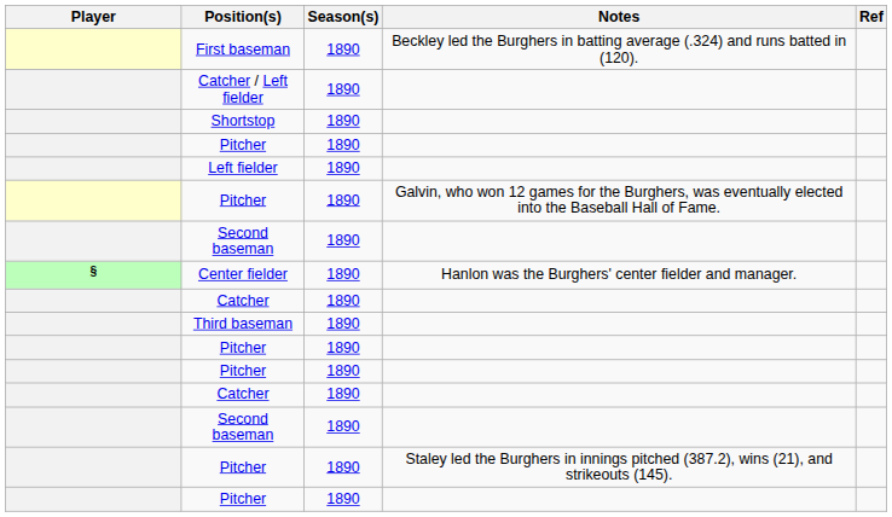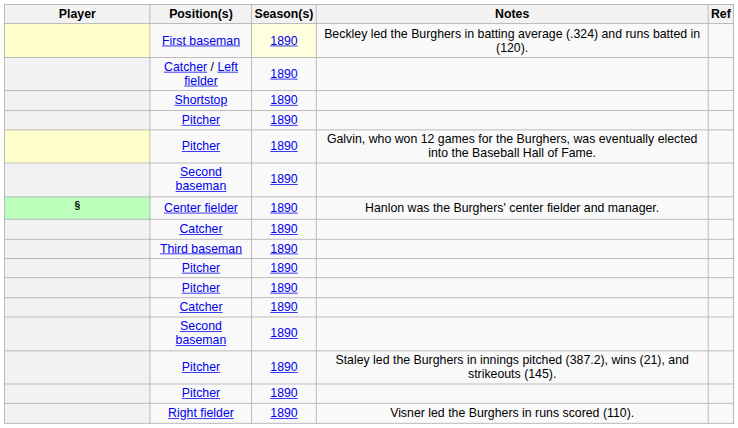 <table class="wikitable sortable plainrowheaders" width="75%" style="text-align:center">
 <tr>
 <th scope="col" width="20%">Player</th>
 <th scope="col">Position(s)</th>
 <th scope="col">Season(s)</th>
 <th scope="col" class="unsortable">Notes</th>
 <th scope="col" class="unsortable" width="3%">Ref</th>
 </tr>
 <tr>
 <th scope="row" style="background-color:#ffffcc"><sup></sup></th>
 <td><a href='#'>First baseman</a></td>
-<td><a href='#'>1890</a></td>
+<td style="background: lightyellow;"><a href='#'>1890</a></td>
 <td>Beckley led the Burghers in batting average (.324) and runs batted in (120).</td>
 <td align=center></td>
 </tr>
 <tr>
 <th scope="row"></th>
 <td><a href='#'>Catcher</a> / <a href='#'>Left fielder</a></td>
 <td><a href='#'>1890</a></td>
 <td></td>
 <td align=center></td>
 </tr>
 <tr>
 <th scope="row"></th>
 <td><a href='#'>Shortstop</a></td>
 <td><a href='#'>1890</a></td>
 <td></td>
 <td align=center></td>
 </tr>
 <tr>
 <th scope="row"></th>
 <td><a href='#'>Pitcher</a></td>
-<td><a href='#'>1890</a></td>
-<td></td>
-<td align=center></td>
-</tr>
-<tr>
-<th scope="row"></th>
-<td><a href='#'>Left fielder</a></td>
 <td><a href='#'>1890</a></td>
 <td></td>
 <td align=center></td>
 </tr>
 <tr>
 <th scope="row" style="background-color:#ffffcc"><sup></sup></th>
 <td><a href='#'>Pitcher</a></td>
 <td><a href='#'>1890</a></td>
 <td>Galvin, who won 12 games for the Burghers, was eventually elected into the Baseball Hall of Fame.</td>
 <td align=center></td>
 </tr>
 <tr>
 <th scope="row"></th>
 <td><a href='#'>Second baseman</a></td>
 <td><a href='#'>1890</a></td>
 <td></td>
 <td align=center></td>
 </tr>
 <tr>
 <th scope="row" style="background-color:#bbffbb"><sup>§</sup></th>
 <td><a href='#'>Center fielder</a></td>
 <td><a href='#'>1890</a></td>
 <td>Hanlon was the Burghers' center fielder and manager.</td>
 <td align=center></td>
 </tr>
 <tr>
 <th scope="row"></th>
 <td><a href='#'>Catcher</a></td>
 <td><a href='#'>1890</a></td>
 <td></td>
 <td align=center></td>
 </tr>
 <tr>
 <th scope="row"></th>
 <td><a href='#'>Third baseman</a></td>
 <td><a href='#'>1890</a></td>
 <td></td>
 <td align=center></td>
 </tr>
 <tr>
 <th scope="row"></th>
 <td><a href='#'>Pitcher</a></td>
 <td><a href='#'>1890</a></td>
 <td></td>
 <td align=center></td>
 </tr>
 <tr>
 <th scope="row"></th>
 <td><a href='#'>Pitcher</a></td>
 <td><a href='#'>1890</a></td>
 <td></td>
 <td align=center></td>
 </tr>
 <tr>
 <th scope="row"></th>
 <td><a href='#'>Catcher</a></td>
 <td><a href='#'>1890</a></td>
 <td></td>
 <td align=center></td>
 </tr>
 <tr>
 <th scope="row"></th>
 <td><a href='#'>Second baseman</a></td>
 <td><a href='#'>1890</a></td>
 <td></td>
 <td align=center></td>
 </tr>
 <tr>
 <th scope="row"></th>
 <td><a href='#'>Pitcher</a></td>
 <td><a href='#'>1890</a></td>
 <td>Staley led the Burghers in innings pitched (387.2), wins (21), and strikeouts (145).</td>
 <td align=center></td>
 </tr>
 <tr>
 <th scope="row"></th>
 <td><a href='#'>Pitcher</a></td>
 <td><a href='#'>1890</a></td>
 <td></td>
 <td align=center></td>
 </tr>
+<tr>
+<th scope="row"></th>
+<td><a href='#'>Right fielder</a></td>
+<td><a href='#'>1890</a></td>
+<td>Visner led the Burghers in runs scored (110).</td>
+<td align=center></td>
+</tr>
 </table>
